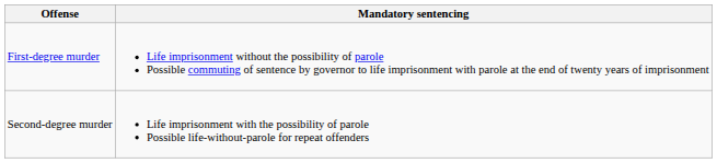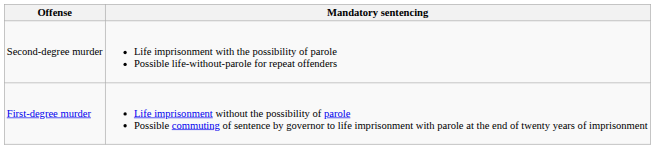 <table class="wikitable">
 <tr>
 <th>Offense</th>
 <th>Mandatory sentencing</th>
 </tr>
 <tr>
+<td>Second-degree murder</td>
+<td><br><ul><li>Life imprisonment with the possibility of parole</li><li>Possible life-without-parole for repeat offenders</li></ul></td>
+</tr>
+<tr>
 <td><a href='#'>First-degree murder</a></td>
 <td><br><ul><li><a href='#'>Life imprisonment</a> without the possibility of <a href='#'>parole</a></li><li>Possible <a href='#'>commuting</a> of sentence by governor to life imprisonment with parole at the end of twenty years of imprisonment</li></ul></td>
 </tr>
-<tr>
-<td>Second-degree murder</td>
-<td><br><ul><li>Life imprisonment with the possibility of parole</li><li>Possible life-without-parole for repeat offenders</li></ul></td>
-</tr>
 </table>
